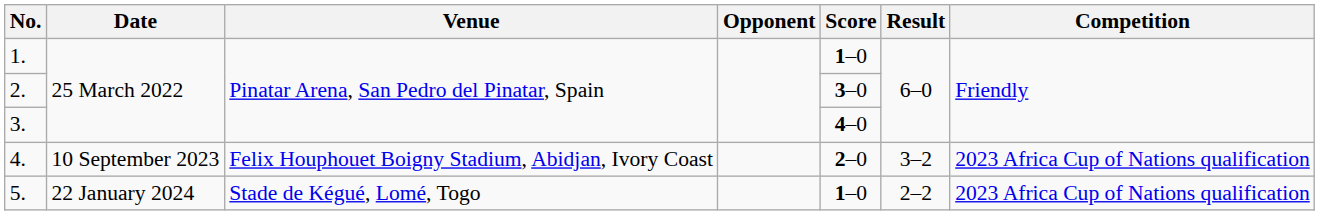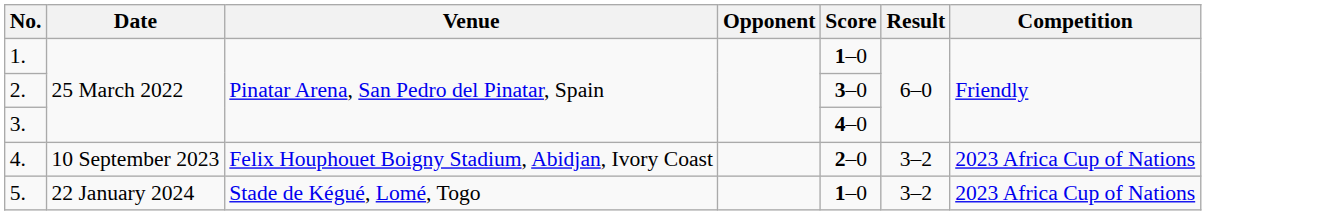 <table class="wikitable">
 <tr>
 <th>No.</th>
 <th>Date</th>
 <th>Venue</th>
 <th>Opponent</th>
 <th>Score</th>
 <th>Result</th>
 <th>Competition</th>
 </tr>
 <tr>
 <td>1.</td>
 <td rowspan=3>25 March 2022</td>
 <td rowspan=3><a href='#'>Pinatar Arena</a>, <a href='#'>San Pedro del Pinatar</a>, Spain</td>
 <td rowspan="3"></td>
 <td align=center><strong>1</strong>–0</td>
 <td rowspan=3 align=center>6–0</td>
 <td rowspan=3><a href='#'>Friendly</a></td>
 </tr>
 <tr>
 <td>2.</td>
 <td align=center><strong>3</strong>–0</td>
 </tr>
 <tr>
 <td>3.</td>
 <td align=center><strong>4</strong>–0</td>
 </tr>
 <tr>
 <td>4.</td>
 <td>10 September 2023</td>
 <td><a href='#'>Felix Houphouet Boigny Stadium</a>, <a href='#'>Abidjan</a>, Ivory Coast</td>
 <td></td>
 <td align=center><strong>2</strong>–0</td>
 <td align=center>3–2</td>
-<td><a href='#'>2023 Africa Cup of Nations qualification</a></td>
+<td><a href='#'>2023 Africa Cup of Nations</a></td>
 </tr>
 <tr>
 <td>5.</td>
 <td>22 January 2024</td>
 <td><a href='#'>Stade de Kégué</a>, <a href='#'>Lomé</a>, Togo</td>
 <td></td>
 <td align=center><strong>1</strong>–0</td>
-<td align=center>2–2</td>
-<td><a href='#'>2023 Africa Cup of Nations qualification</a></td>
+<td align=center>3–2</td>
+<td><a href='#'>2023 Africa Cup of Nations</a></td>
 </tr>
 </table>
